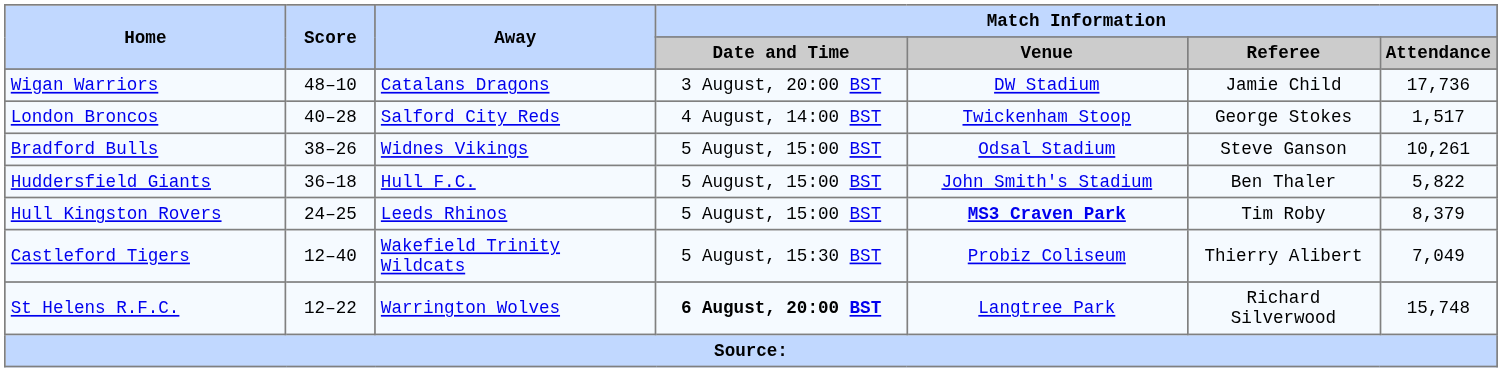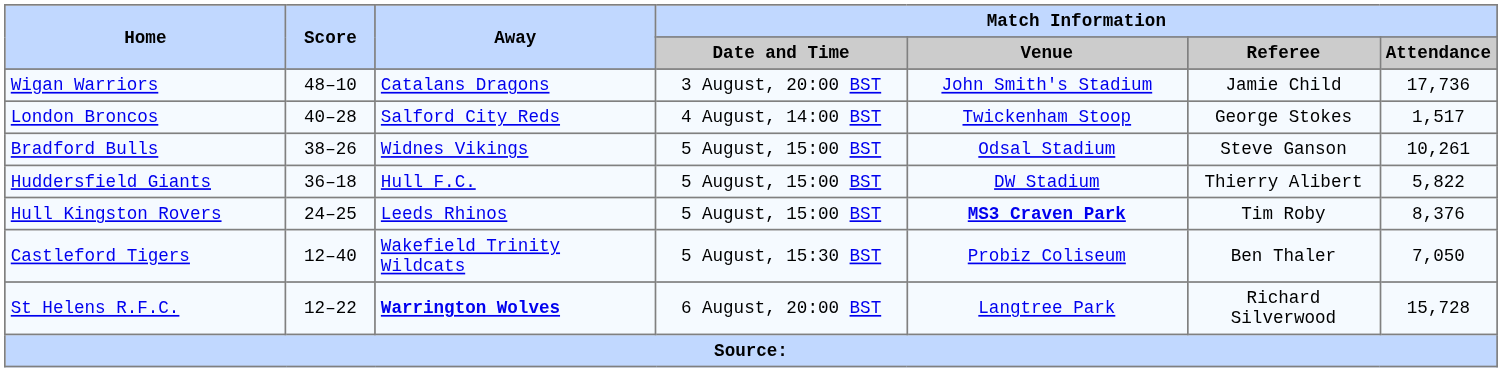 <table border=1 style="border-collapse:collapse; font-size:80%; text-align:center;" cellpadding=3 cellspacing=0 width=100%>
 <tr bgcolor=#C1D8FF>
 <th rowspan=2 width=19%>Home</th>
 <th rowspan=2 width=6%>Score</th>
 <th rowspan=2 width=19%>Away</th>
 <th colspan=6>Match Information</th>
 </tr>
 <tr bgcolor=#CCCCCC>
 <th width=17%>Date and Time</th>
 <th width=19%>Venue</th>
 <th width=13%>Referee</th>
 <th width=7%>Attendance</th>
 </tr>
 <tr bgcolor=#F5FAFF>
 <td align=left> <a href='#'>Wigan Warriors</a></td>
 <td>48–10</td>
 <td align=left> <a href='#'>Catalans Dragons</a></td>
 <td>3 August, 20:00 <a href='#'>BST</a></td>
-<td><a href='#'>DW Stadium</a></td>
+<td><a href='#'>John Smith's Stadium</a></td>
 <td>Jamie Child</td>
 <td>17,736</td>
 </tr>
 <tr bgcolor=#F5FAFF>
 <td align=left> <a href='#'>London Broncos</a></td>
 <td>40–28</td>
 <td align=left> <a href='#'>Salford City Reds</a></td>
 <td>4 August, 14:00 <a href='#'>BST</a></td>
 <td><a href='#'>Twickenham Stoop</a></td>
 <td>George Stokes</td>
 <td>1,517</td>
 </tr>
 <tr bgcolor=#F5FAFF>
 <td align=left> <a href='#'>Bradford Bulls</a></td>
 <td>38–26</td>
 <td align=left> <a href='#'>Widnes Vikings</a></td>
 <td>5 August, 15:00 <a href='#'>BST</a></td>
 <td><a href='#'>Odsal Stadium</a></td>
 <td>Steve Ganson</td>
 <td>10,261</td>
 </tr>
 <tr bgcolor=#F5FAFF>
 <td align=left> <a href='#'>Huddersfield Giants</a></td>
 <td>36–18</td>
 <td align=left> <a href='#'>Hull F.C.</a></td>
 <td>5 August, 15:00 <a href='#'>BST</a></td>
-<td><a href='#'>John Smith's Stadium</a></td>
-<td>Ben Thaler</td>
+<td><a href='#'>DW Stadium</a></td>
+<td>Thierry Alibert</td>
 <td>5,822</td>
 </tr>
 <tr bgcolor=#F5FAFF>
 <td align=left> <a href='#'>Hull Kingston Rovers</a></td>
 <td>24–25</td>
 <td align=left> <a href='#'>Leeds Rhinos</a></td>
 <td>5 August, 15:00 <a href='#'>BST</a></td>
 <td><strong><a href='#'>MS3 Craven Park</a></strong></td>
 <td>Tim Roby</td>
-<td>8,379</td>
+<td>8,376</td>
 </tr>
 <tr bgcolor=#F5FAFF>
 <td align=left> <a href='#'>Castleford Tigers</a></td>
 <td>12–40</td>
 <td align=left> <a href='#'>Wakefield Trinity Wildcats</a></td>
 <td>5 August, 15:30 <a href='#'>BST</a></td>
 <td><a href='#'>Probiz Coliseum</a></td>
-<td>Thierry Alibert</td>
-<td>7,049</td>
+<td>Ben Thaler</td>
+<td>7,050</td>
 </tr>
 <tr bgcolor=#F5FAFF>
 <td align=left> <a href='#'>St Helens R.F.C.</a></td>
 <td>12–22</td>
-<td align=left> <a href='#'>Warrington Wolves</a></td>
-<td><strong>6 August, 20:00 <a href='#'>BST</a></strong></td>
+<td align=left><strong> <a href='#'>Warrington Wolves</a></strong></td>
+<td>6 August, 20:00 <a href='#'>BST</a></td>
 <td><a href='#'>Langtree Park</a></td>
 <td>Richard Silverwood</td>
-<td>15,748</td>
+<td>15,728</td>
 </tr>
 <tr bgcolor=#C1D8FF>
 <th colspan=12>Source:</th>
 </tr>
 </table>
